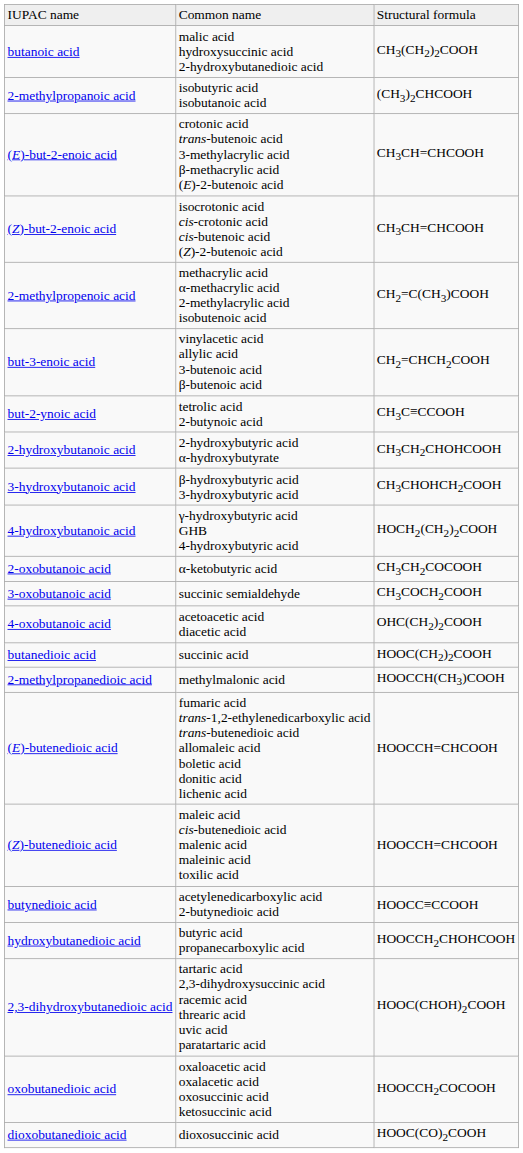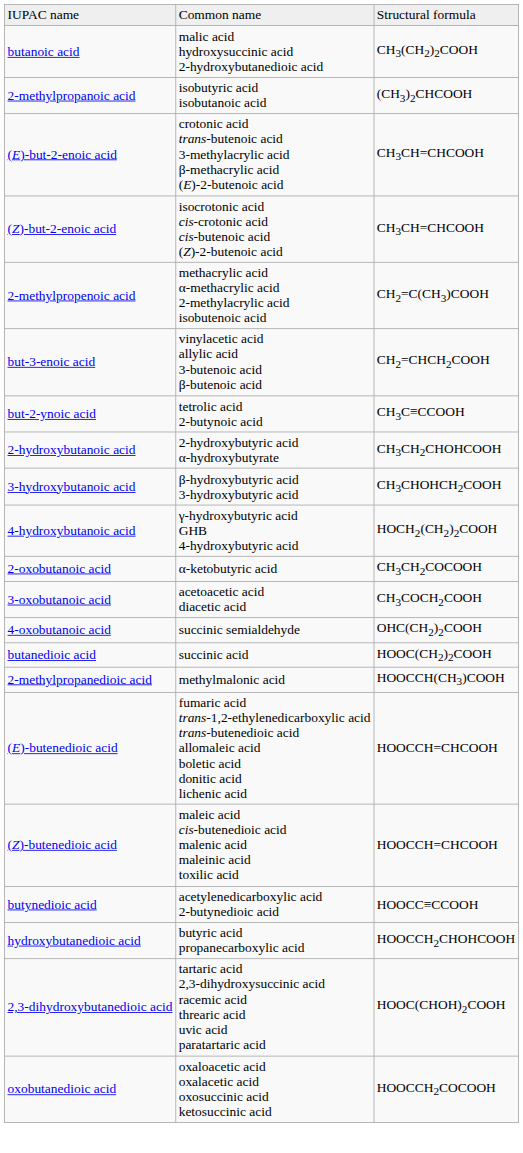 <table class="wikitable">
 <tr bgcolor="#efefef">
 <td>IUPAC name</td>
 <td>Common name</td>
 <td>Structural formula</td>
 </tr>
 <tr>
 <td><a href='#'>butanoic acid</a></td>
 <td>malic acid<br>hydroxysuccinic acid<br>2-hydroxybutanedioic acid</td>
 <td>CH<sub>3</sub>(CH<sub>2</sub>)<sub>2</sub>COOH</td>
 </tr>
 <tr>
 <td><a href='#'>2-methylpropanoic acid</a></td>
 <td>isobutyric acid<br>isobutanoic acid</td>
 <td>(CH<sub>3</sub>)<sub>2</sub>CHCOOH</td>
 </tr>
 <tr>
 <td><a href='#'>(<em>E</em>)-but-2-enoic acid</a></td>
 <td>crotonic acid<br><em>trans</em>-butenoic acid<br>3-methylacrylic acid<br>β-methacrylic acid<br>(<em>E</em>)-2-butenoic acid</td>
 <td>CH<sub>3</sub>CH=CHCOOH</td>
 </tr>
 <tr>
 <td><a href='#'>(<em>Z</em>)-but-2-enoic acid</a></td>
 <td>isocrotonic acid<br><em>cis</em>-crotonic acid<br><em>cis</em>-butenoic acid<br>(<em>Z</em>)-2-butenoic acid</td>
 <td>CH<sub>3</sub>CH=CHCOOH</td>
 </tr>
 <tr>
 <td><a href='#'>2-methylpropenoic acid</a></td>
 <td>methacrylic acid<br>α-methacrylic acid<br>2-methylacrylic acid<br>isobutenoic acid</td>
 <td>CH<sub>2</sub>=C(CH<sub>3</sub>)COOH</td>
 </tr>
 <tr>
 <td><a href='#'>but-3-enoic acid</a></td>
 <td>vinylacetic acid<br>allylic acid<br>3-butenoic acid<br>β-butenoic acid</td>
 <td>CH<sub>2</sub>=CHCH<sub>2</sub>COOH</td>
 </tr>
 <tr>
 <td><a href='#'>but-2-ynoic acid</a></td>
 <td>tetrolic acid<br>2-butynoic acid</td>
 <td>CH<sub>3</sub>C≡CCOOH</td>
 </tr>
 <tr>
 <td><a href='#'>2-hydroxybutanoic acid</a></td>
 <td>2-hydroxybutyric acid<br>α-hydroxybutyrate</td>
 <td>CH<sub>3</sub>CH<sub>2</sub>CHOHCOOH</td>
 </tr>
 <tr>
 <td><a href='#'>3-hydroxybutanoic acid</a></td>
 <td>β-hydroxybutyric acid<br>3-hydroxybutyric acid</td>
 <td>CH<sub>3</sub>CHOHCH<sub>2</sub>COOH</td>
 </tr>
 <tr>
 <td><a href='#'>4-hydroxybutanoic acid</a></td>
 <td>γ-hydroxybutyric acid<br>GHB<br>4-hydroxybutyric acid</td>
 <td>HOCH<sub>2</sub>(CH<sub>2</sub>)<sub>2</sub>COOH</td>
 </tr>
 <tr>
 <td><a href='#'>2-oxobutanoic acid</a></td>
 <td>α-ketobutyric acid</td>
 <td>CH<sub>3</sub>CH<sub>2</sub>COCOOH</td>
 </tr>
 <tr>
 <td><a href='#'>3-oxobutanoic acid</a></td>
-<td>succinic semialdehyde</td>
+<td>acetoacetic acid<br>diacetic acid</td>
 <td>CH<sub>3</sub>COCH<sub>2</sub>COOH</td>
 </tr>
 <tr>
 <td><a href='#'>4-oxobutanoic acid</a></td>
-<td>acetoacetic acid<br>diacetic acid</td>
+<td>succinic semialdehyde</td>
 <td>OHC(CH<sub>2</sub>)<sub>2</sub>COOH</td>
 </tr>
 <tr>
 <td><a href='#'>butanedioic acid</a></td>
 <td>succinic acid</td>
 <td>HOOC(CH<sub>2</sub>)<sub>2</sub>COOH</td>
 </tr>
 <tr>
 <td><a href='#'>2-methylpropanedioic acid</a></td>
 <td>methylmalonic acid</td>
 <td>HOOCCH(CH<sub>3</sub>)COOH</td>
 </tr>
 <tr>
 <td><a href='#'>(<em>E</em>)-butenedioic acid</a></td>
 <td>fumaric acid<br><em>trans</em>-1,2-ethylenedicarboxylic acid<br><em>trans</em>-butenedioic acid<br>allomaleic acid<br>boletic acid<br>donitic acid<br>lichenic acid</td>
 <td>HOOCCH=CHCOOH</td>
 </tr>
 <tr>
 <td><a href='#'>(<em>Z</em>)-butenedioic acid</a></td>
 <td>maleic acid<br><em>cis</em>-butenedioic acid<br>malenic acid<br>maleinic acid<br>toxilic acid</td>
 <td>HOOCCH=CHCOOH</td>
 </tr>
 <tr>
 <td><a href='#'>butynedioic acid</a></td>
 <td>acetylenedicarboxylic acid<br>2-butynedioic acid</td>
 <td>HOOCC≡CCOOH</td>
 </tr>
 <tr>
 <td><a href='#'>hydroxybutanedioic acid</a></td>
 <td>butyric acid<br>propanecarboxylic acid</td>
 <td>HOOCCH<sub>2</sub>CHOHCOOH</td>
 </tr>
 <tr>
 <td><a href='#'>2,3-dihydroxybutanedioic acid</a></td>
 <td>tartaric acid<br>2,3-dihydroxysuccinic acid<br>racemic acid<br>threaric acid<br>uvic acid<br>paratartaric acid</td>
 <td>HOOC(CHOH)<sub>2</sub>COOH</td>
 </tr>
 <tr>
 <td><a href='#'>oxobutanedioic acid</a></td>
 <td>oxaloacetic acid<br>oxalacetic acid<br>oxosuccinic acid<br>ketosuccinic acid</td>
 <td>HOOCCH<sub>2</sub>COCOOH</td>
 </tr>
-<tr>
-<td><a href='#'>dioxobutanedioic acid</a></td>
-<td>dioxosuccinic acid</td>
-<td>HOOC(CO)<sub>2</sub>COOH</td>
-</tr>
 </table>
